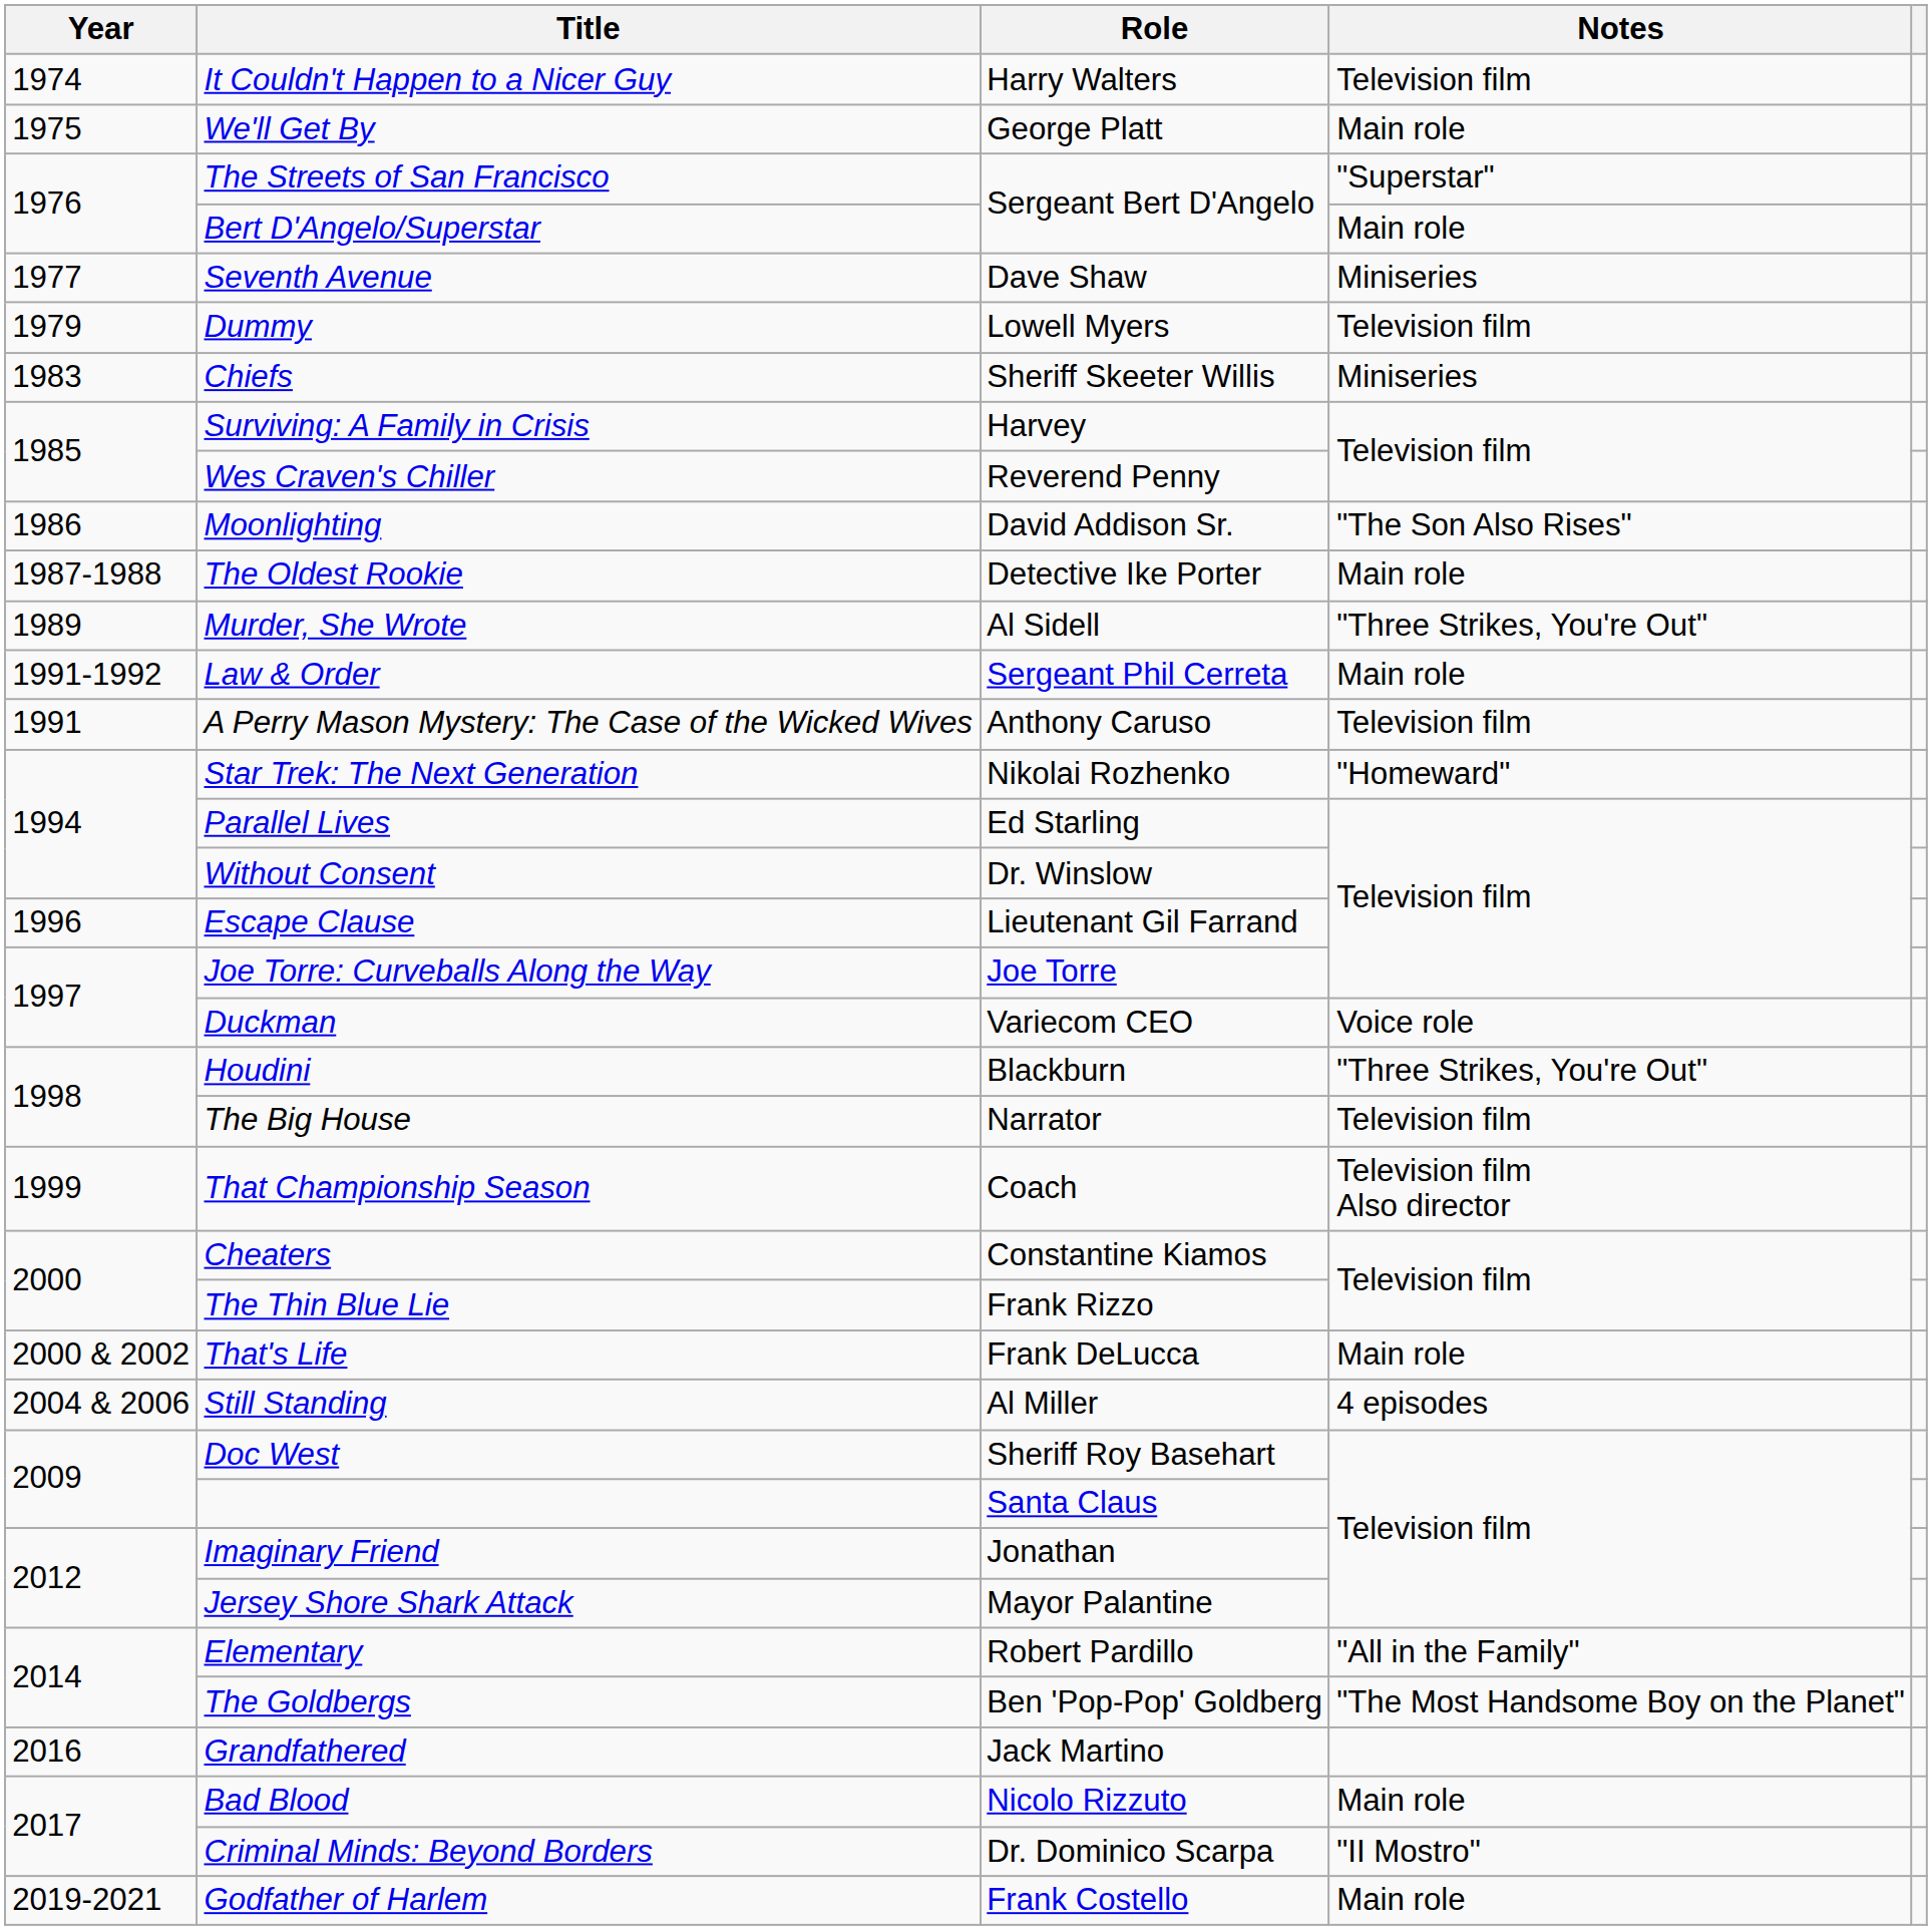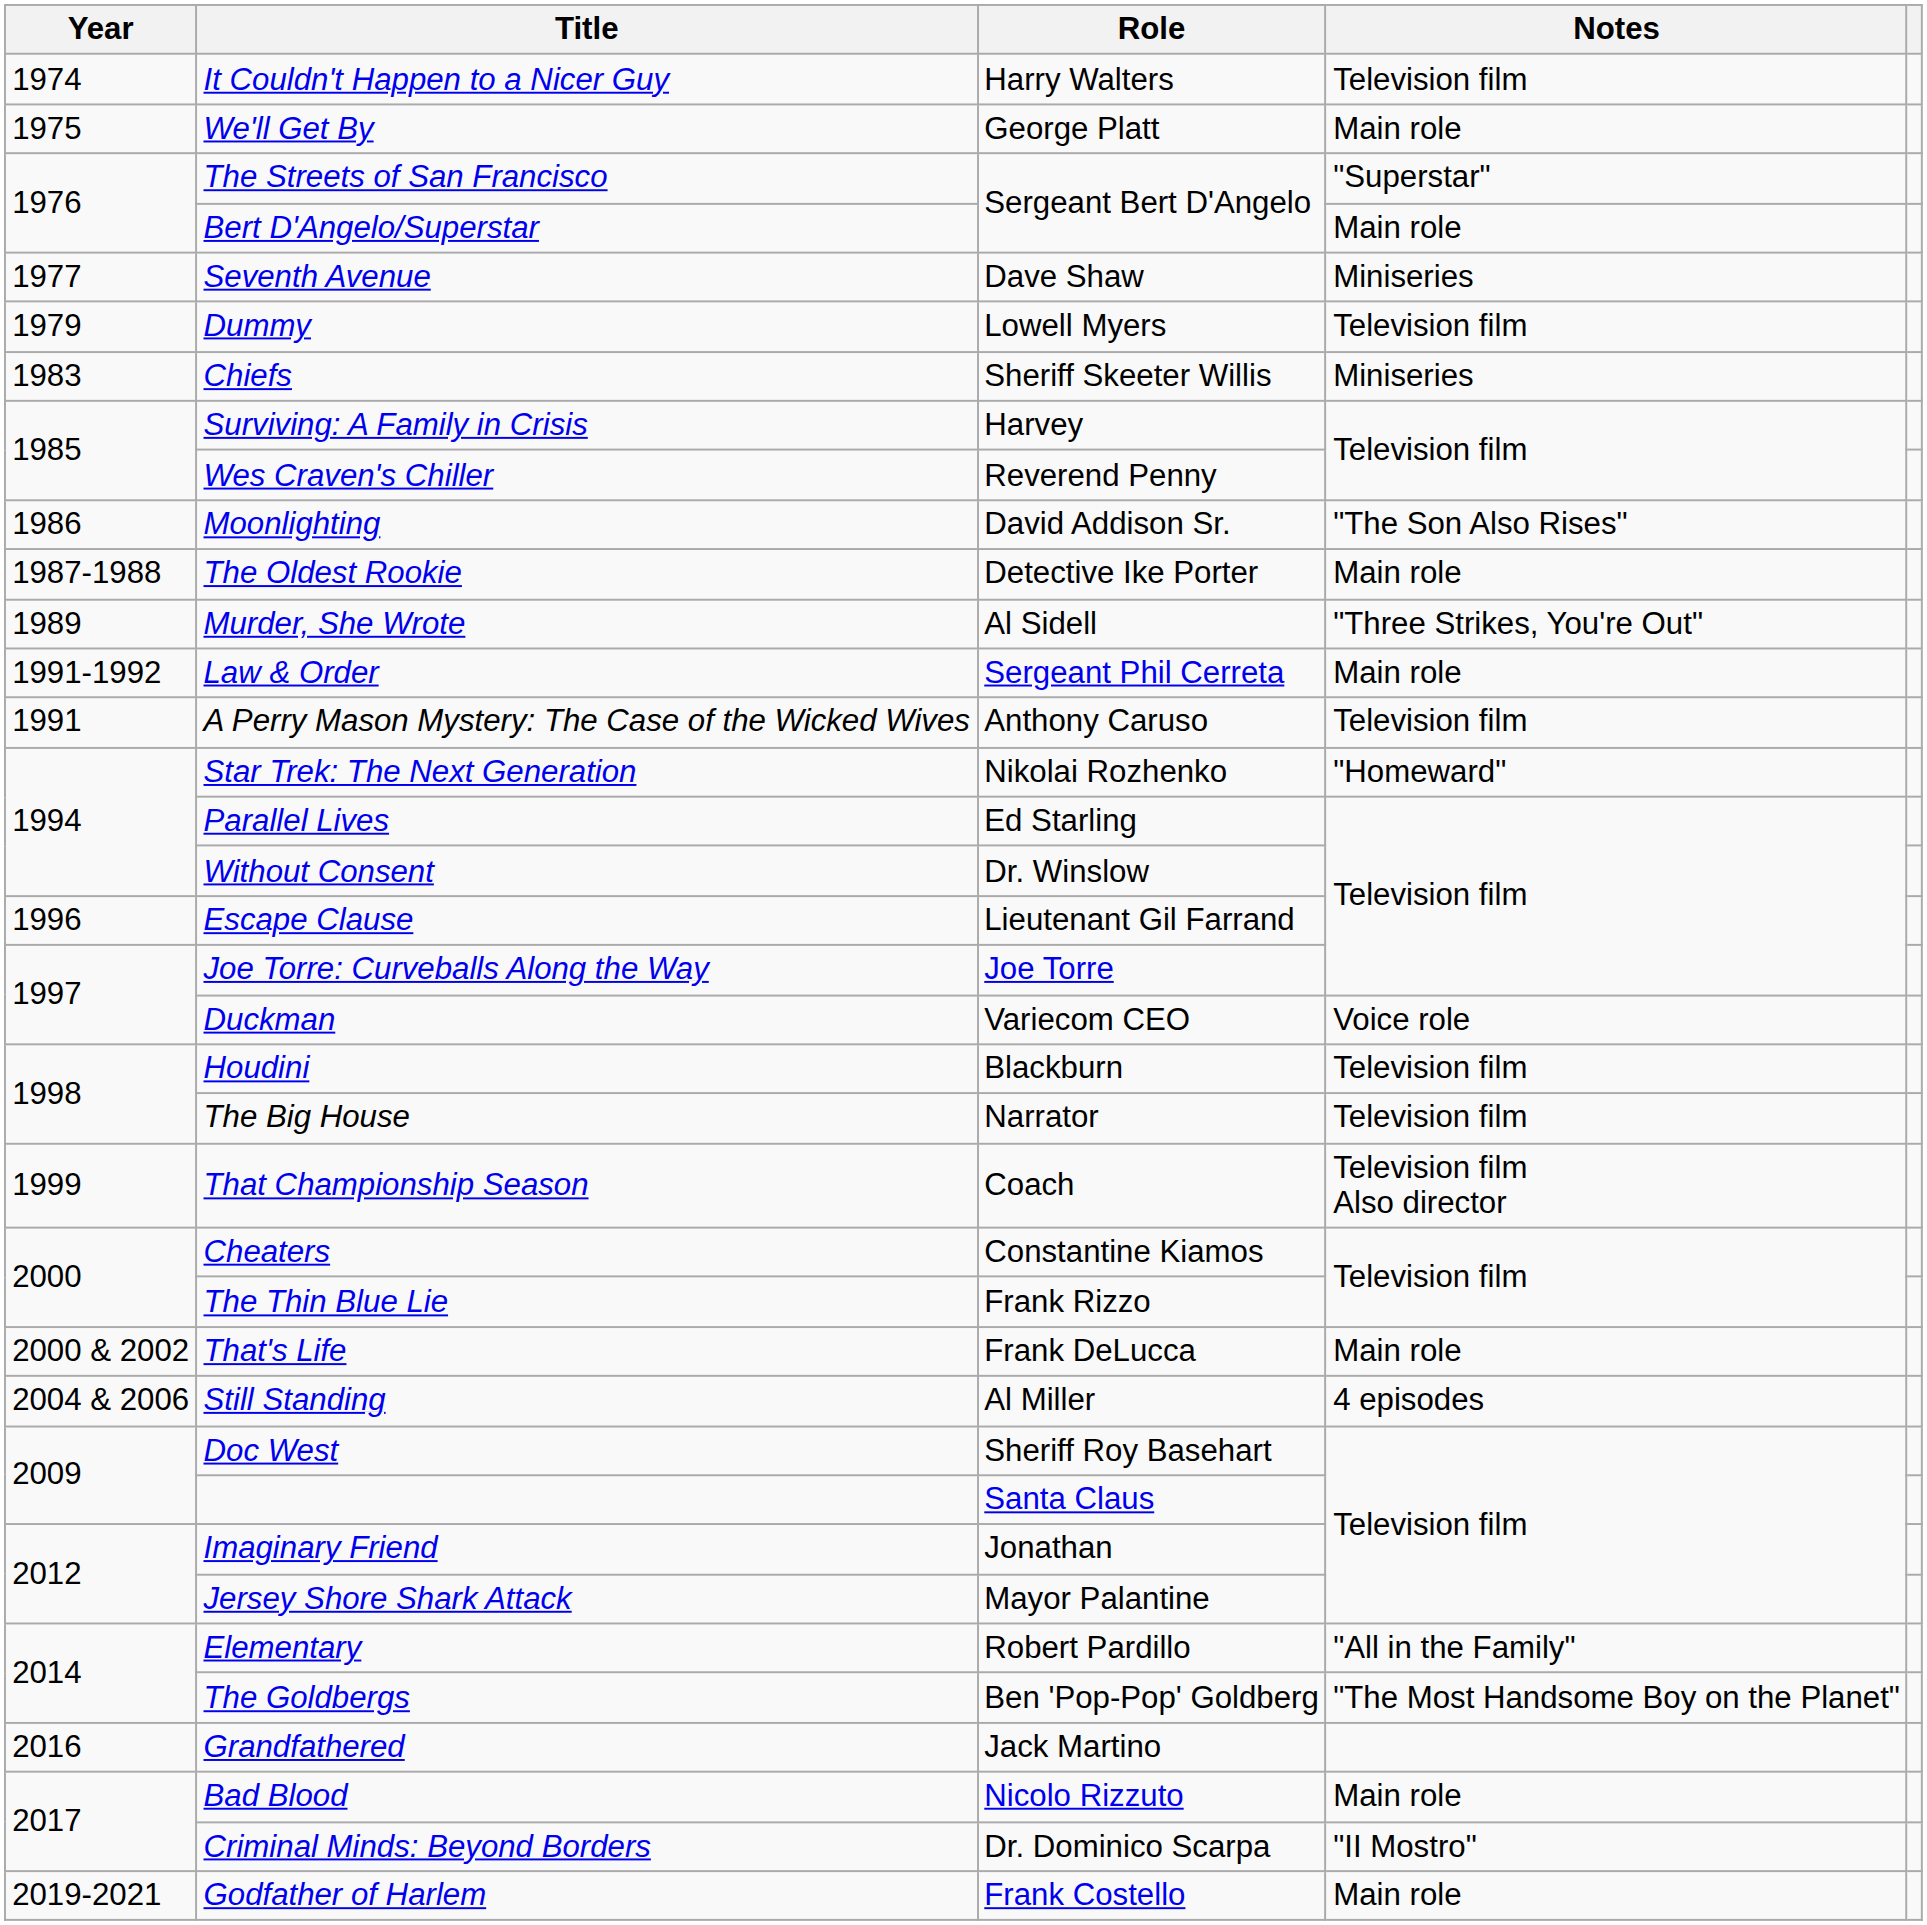 <table class="wikitable sortable">
 <tr>
 <th>Year</th>
 <th>Title</th>
 <th>Role</th>
 <th class="unsortable">Notes</th>
 <th class="unsortable"></th>
 </tr>
 <tr>
 <td>1974</td>
 <td><em><a href='#'>It Couldn't Happen to a Nicer Guy</a></em></td>
 <td>Harry Walters</td>
 <td>Television film</td>
 <td style="text-align:center;"></td>
 </tr>
 <tr>
 <td>1975</td>
 <td><em><a href='#'>We'll Get By</a></em></td>
 <td>George Platt</td>
 <td>Main role</td>
 <td style="text-align:center;"></td>
 </tr>
 <tr>
 <td rowspan=2>1976</td>
 <td><em><a href='#'>The Streets of San Francisco</a></em></td>
 <td rowspan=2>Sergeant Bert D'Angelo</td>
 <td>"Superstar"</td>
 <td style="text-align:center;"></td>
 </tr>
 <tr>
 <td><em><a href='#'>Bert D'Angelo/Superstar</a></em></td>
 <td>Main role</td>
 <td style="text-align:center;"></td>
 </tr>
 <tr>
 <td>1977</td>
 <td><em><a href='#'>Seventh Avenue</a></em></td>
 <td>Dave Shaw</td>
 <td>Miniseries</td>
 <td style="text-align:center;"></td>
 </tr>
 <tr>
 <td>1979</td>
 <td><em><a href='#'>Dummy</a></em></td>
 <td>Lowell Myers</td>
 <td>Television film</td>
 <td style="text-align:center;"></td>
 </tr>
 <tr>
 <td>1983</td>
 <td><em><a href='#'>Chiefs</a></em></td>
 <td>Sheriff Skeeter Willis</td>
 <td>Miniseries</td>
 <td style="text-align:center;"></td>
 </tr>
 <tr>
 <td rowspan=2>1985</td>
 <td><em><a href='#'>Surviving: A Family in Crisis</a></em></td>
 <td>Harvey</td>
 <td rowspan=2>Television film</td>
 <td style="text-align:center;"></td>
 </tr>
 <tr>
 <td><em><a href='#'>Wes Craven's Chiller</a></em></td>
 <td>Reverend Penny</td>
 <td style="text-align:center;"></td>
 </tr>
 <tr>
 <td>1986</td>
 <td><em><a href='#'>Moonlighting</a></em></td>
 <td>David Addison Sr.</td>
 <td>"The Son Also Rises"</td>
 <td style="text-align:center;"></td>
 </tr>
 <tr>
 <td>1987-1988</td>
 <td><em><a href='#'>The Oldest Rookie</a></em></td>
 <td>Detective Ike Porter</td>
 <td>Main role</td>
 <td style="text-align:center;"></td>
 </tr>
 <tr>
 <td>1989</td>
 <td><em><a href='#'>Murder, She Wrote</a></em></td>
 <td>Al Sidell</td>
 <td>"Three Strikes, You're Out"</td>
 <td style="text-align:center;"></td>
 </tr>
 <tr>
 <td>1991-1992</td>
 <td><em><a href='#'>Law & Order</a></em></td>
 <td><a href='#'>Sergeant Phil Cerreta</a></td>
 <td>Main role</td>
 <td style="text-align:center;"></td>
 </tr>
 <tr>
 <td>1991</td>
 <td><em>A Perry Mason Mystery: The Case of the Wicked Wives</em></td>
 <td>Anthony Caruso</td>
 <td>Television film</td>
 <td style="text-align:center;"></td>
 </tr>
 <tr>
 <td rowspan=3>1994</td>
 <td><em><a href='#'>Star Trek: The Next Generation</a></em></td>
 <td>Nikolai Rozhenko</td>
 <td>"Homeward"</td>
 <td style="text-align:center;"></td>
 </tr>
 <tr>
 <td><em><a href='#'>Parallel Lives</a></em></td>
 <td>Ed Starling</td>
 <td rowspan=4>Television film</td>
 <td style="text-align:center;"></td>
 </tr>
 <tr>
 <td><em><a href='#'>Without Consent</a></em></td>
 <td>Dr. Winslow</td>
 <td style="text-align:center;"></td>
 </tr>
 <tr>
 <td>1996</td>
 <td><em><a href='#'>Escape Clause</a></em></td>
 <td>Lieutenant Gil Farrand</td>
 <td style="text-align:center;"></td>
 </tr>
 <tr>
 <td rowspan=2>1997</td>
 <td><em><a href='#'>Joe Torre: Curveballs Along the Way</a></em></td>
 <td><a href='#'>Joe Torre</a></td>
 <td style="text-align:center;"></td>
 </tr>
 <tr>
 <td><em><a href='#'>Duckman</a></em></td>
 <td>Variecom CEO</td>
 <td>Voice role<br></td>
 <td style="text-align:center;"></td>
 </tr>
 <tr>
 <td rowspan=2>1998</td>
 <td><em><a href='#'>Houdini</a></em></td>
 <td>Blackburn</td>
-<td>"Three Strikes, You're Out"</td>
+<td>Television film</td>
 <td style="text-align:center;"></td>
 </tr>
 <tr>
 <td><em>The Big House</em></td>
 <td>Narrator</td>
 <td>Television film</td>
 <td style="text-align:center;"></td>
 </tr>
 <tr>
 <td>1999</td>
 <td><em><a href='#'>That Championship Season</a></em></td>
 <td>Coach</td>
 <td>Television film<br>Also director</td>
 <td style="text-align:center;"></td>
 </tr>
 <tr>
 <td rowspan=2>2000</td>
 <td><em><a href='#'>Cheaters</a></em></td>
 <td>Constantine Kiamos</td>
 <td rowspan=2>Television film</td>
 <td style="text-align:center;"></td>
 </tr>
 <tr>
 <td><em><a href='#'>The Thin Blue Lie</a></em></td>
 <td>Frank Rizzo</td>
 <td style="text-align:center;"></td>
 </tr>
 <tr>
 <td>2000 & 2002</td>
 <td><em><a href='#'>That's Life</a></em></td>
 <td>Frank DeLucca</td>
 <td>Main role</td>
 <td style="text-align:center;"></td>
 </tr>
 <tr>
 <td>2004 & 2006</td>
 <td><em><a href='#'>Still Standing</a></em></td>
 <td>Al Miller</td>
 <td>4 episodes</td>
 <td style="text-align:center;"></td>
 </tr>
 <tr>
 <td rowspan=2>2009</td>
 <td><em><a href='#'>Doc West</a></em></td>
 <td>Sheriff Roy Basehart</td>
 <td rowspan=4>Television film</td>
 <td style="text-align:center;"></td>
 </tr>
 <tr>
 <td><em></em></td>
 <td><a href='#'>Santa Claus</a></td>
 <td style="text-align:center;"></td>
 </tr>
 <tr>
 <td rowspan=2>2012</td>
 <td><em><a href='#'>Imaginary Friend</a></em></td>
 <td>Jonathan</td>
 <td style="text-align:center;"></td>
 </tr>
 <tr>
 <td><em><a href='#'>Jersey Shore Shark Attack</a></em></td>
 <td>Mayor Palantine</td>
 <td style="text-align:center;"></td>
 </tr>
 <tr>
 <td rowspan=2>2014</td>
 <td><em><a href='#'>Elementary</a></em></td>
 <td>Robert Pardillo</td>
 <td>"All in the Family"</td>
 <td style="text-align:center;"></td>
 </tr>
 <tr>
 <td><em><a href='#'>The Goldbergs</a></em></td>
 <td>Ben 'Pop-Pop' Goldberg</td>
 <td>"The Most Handsome Boy on the Planet"</td>
 <td style="text-align:center;"></td>
 </tr>
 <tr>
 <td>2016</td>
 <td><em><a href='#'>Grandfathered</a></em></td>
 <td>Jack Martino</td>
 <td></td>
 <td style="text-align:center;"></td>
 </tr>
 <tr>
 <td rowspan=2>2017</td>
 <td><em><a href='#'>Bad Blood</a></em></td>
 <td><a href='#'>Nicolo Rizzuto</a></td>
 <td>Main role</td>
 <td style="text-align:center;"></td>
 </tr>
 <tr>
 <td><em><a href='#'>Criminal Minds: Beyond Borders</a></em></td>
 <td>Dr. Dominico Scarpa</td>
 <td>"II Mostro"</td>
 <td style="text-align:center;"></td>
 </tr>
 <tr>
 <td>2019-2021</td>
 <td><em><a href='#'>Godfather of Harlem</a></em></td>
 <td><a href='#'>Frank Costello</a></td>
 <td>Main role</td>
 <td style="text-align:center;"></td>
 </tr>
 </table>
